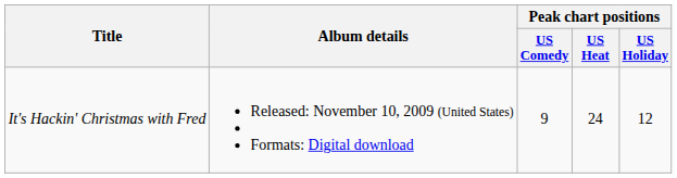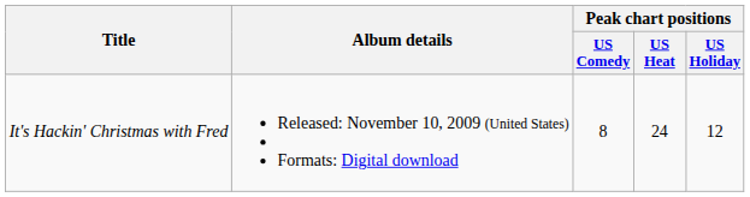 <table class="wikitable">
 <tr>
 <th scope="col" rowspan="2">Title</th>
 <th scope="col" rowspan="2">Album details</th>
 <th scope="col" colspan="3">Peak chart positions</th>
 </tr>
 <tr>
 <th scope="col" style="width:3em;font-size:90%"><a href='#'>US<br>Comedy</a><br></th>
 <th scope="col" style="width:3em;font-size:90%"><a href='#'>US<br>Heat</a><br></th>
 <th scope="col" style="width:3em;font-size:90%"><a href='#'>US<br>Holiday</a><br></th>
 </tr>
 <tr>
 <td scope="row" align="left"><em>It's Hackin' Christmas with Fred</em></td>
 <td><br><ul><li>Released: November 10, 2009 <small>(United States)</small></li><li></li><li>Formats: <a href='#'>Digital download</a></li></ul></td>
-<td style="text-align:center;">9 </td>
+<td style="text-align:center;">8 </td>
 <td style="text-align:center;">24 </td>
 <td style="text-align:center;">12 </td>
 </tr>
 </table>
